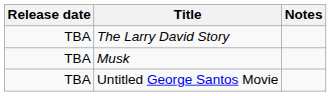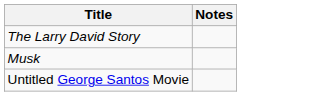 <table class="wikitable sortable">
 <tr>
-<th>Release date</th>
 <th>Title</th>
 <th>Notes</th>
 </tr>
 <tr>
-<td style="text-align:right;">TBA</td>
 <td><em>The Larry David Story</em></td>
 <td></td>
 </tr>
 <tr>
-<td style="text-align:right;">TBA</td>
 <td><em>Musk</em></td>
 <td></td>
 </tr>
 <tr>
-<td style="text-align:right;">TBA</td>
 <td>Untitled <a href='#'>George Santos</a> Movie</td>
 <td></td>
 </tr>
 </table>
